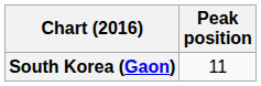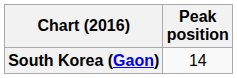 <table class="wikitable plainrowheaders" style="text-align:center">
 <tr>
 <th scope="col">Chart (2016)</th>
 <th scope="col">Peak<br>position</th>
 </tr>
 <tr>
 <th scope="row">South Korea (<a href='#'>Gaon</a>)</th>
-<td>11</td>
+<td>14</td>
 </tr>
 </table>
